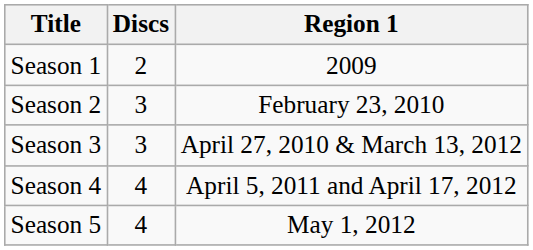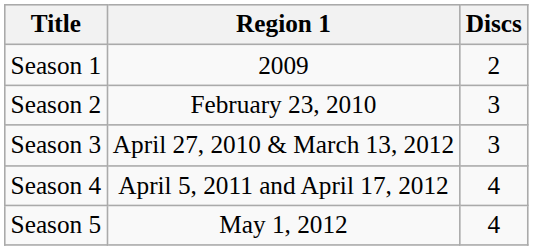 <table class="wikitable">
 <tr>
 <th>Title</th>
+<th>Region 1</th>
 <th>Discs</th>
-<th>Region 1</th>
 </tr>
 <tr>
 <td>Season 1</td>
+<td style="text-align:center;">2009</td>
 <td style="text-align:center;">2</td>
-<td style="text-align:center;">2009</td>
 </tr>
 <tr>
 <td>Season 2</td>
+<td style="text-align:center;">February 23, 2010</td>
 <td style="text-align:center;">3</td>
-<td style="text-align:center;">February 23, 2010</td>
 </tr>
 <tr>
 <td>Season 3</td>
+<td style="text-align:center;">April 27, 2010 & March 13, 2012</td>
 <td style="text-align:center;">3</td>
-<td style="text-align:center;">April 27, 2010 & March 13, 2012</td>
 </tr>
 <tr>
 <td>Season 4</td>
+<td style="text-align:center;">April 5, 2011 and April 17, 2012</td>
 <td style="text-align:center;">4</td>
-<td style="text-align:center;">April 5, 2011 and April 17, 2012</td>
 </tr>
 <tr>
 <td>Season 5</td>
+<td style="text-align:center;">May 1, 2012 </td>
 <td style="text-align:center;">4</td>
-<td style="text-align:center;">May 1, 2012 </td>
 </tr>
 </table>
